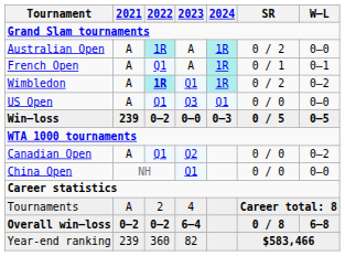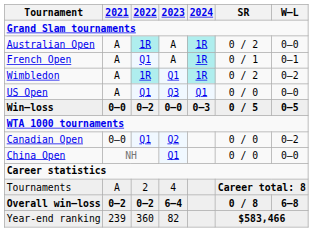 <table class=wikitable style=text-align:center>
 <tr>
 <th>Tournament</th>
 <th><a href='#'>2021</a></th>
 <th><a href='#'>2022</a></th>
 <th><a href='#'>2023</a></th>
 <th><a href='#'>2024</a></th>
 <th>SR</th>
 <th>W–L</th>
 </tr>
 <tr>
 <td colspan=7 style=text-align:left><strong><a href='#'>Grand Slam tournaments</a></strong></td>
 </tr>
 <tr>
 <td style=text-align:left><a href='#'>Australian Open</a></td>
 <td>A</td>
 <td style=background:#afeeee><a href='#'>1R</a></td>
 <td>A</td>
 <td style=background:#afeeee><a href='#'>1R</a></td>
 <td>0 / 2</td>
 <td>0–0</td>
 </tr>
 <tr>
 <td style=text-align:left><a href='#'>French Open</a></td>
 <td>A</td>
 <td style=background:#f0f8ff><a href='#'>Q1</a></td>
 <td>A</td>
 <td style=background:#afeeee><a href='#'>1R</a></td>
 <td>0 / 1</td>
 <td>0–1</td>
 </tr>
 <tr>
 <td style=text-align:left><a href='#'>Wimbledon</a></td>
 <td>A</td>
-<td style=background:#afeeee><strong><a href='#'>1R</a></strong></td>
+<td style=background:#afeeee><a href='#'>1R</a></td>
 <td style=background:#f0f8ff><a href='#'>Q1</a></td>
 <td style=background:#afeeee><a href='#'>1R</a></td>
 <td>0 / 2</td>
 <td>0–2</td>
 </tr>
 <tr>
 <td style=text-align:left><a href='#'>US Open</a></td>
 <td>A</td>
 <td style=background:#f0f8ff><a href='#'>Q1</a></td>
 <td style=background:#f0f8ff><a href='#'>Q3</a></td>
 <td style=background:#f0f8ff><a href='#'>Q1</a></td>
 <td>0 / 0</td>
 <td>0–0</td>
 </tr>
 <tr style=background:#efefef;font-weight:bold>
 <td style=text-align:left>Win–loss</td>
-<td>239</td>
+<td>0–0</td>
 <td>0–2</td>
 <td>0–0</td>
 <td>0–3</td>
 <td>0 / 5</td>
 <td>0–5</td>
 </tr>
 <tr>
 <td colspan=7 style=text-align:left><strong><a href='#'>WTA 1000 tournaments</a></strong></td>
 </tr>
 <tr>
 <td style=text-align:left><a href='#'>Canadian Open</a></td>
-<td>A</td>
+<td>0–0</td>
 <td style=background:#f0f8ff><a href='#'>Q1</a></td>
 <td style=background:#f0f8ff><a href='#'>Q2</a></td>
 <td></td>
 <td>0 / 0</td>
 <td>0–2</td>
 </tr>
 <tr>
 <td style=text-align:left><a href='#'>China Open</a></td>
 <td colspan=2 style=color:#767676>NH</td>
 <td style=background:#f0f8ff><a href='#'>Q1</a></td>
 <td></td>
 <td>0 / 0</td>
 <td>0–0</td>
 </tr>
 <tr>
 <td colspan=7 style=text-align:left><strong>Career statistics</strong></td>
 </tr>
 <tr style=background:#efefef>
 <td style=text-align:left>Tournaments</td>
 <td>A</td>
 <td>2</td>
 <td>4</td>
 <td></td>
 <td colspan=3><strong>Career total: 8</strong></td>
 </tr>
 <tr style=background:#efefef;font-weight:bold>
 <td style=text-align:left>Overall win–loss</td>
 <td>0–2</td>
 <td>0–2</td>
 <td>6–4</td>
 <td></td>
 <td>0 / 8</td>
 <td>6–8</td>
 </tr>
 <tr style=background:#efefef>
 <td style=text-align:left>Year-end ranking</td>
 <td>239</td>
 <td>360</td>
 <td>82</td>
 <td></td>
 <td colspan=3><strong>$583,466</strong></td>
 </tr>
 </table>
